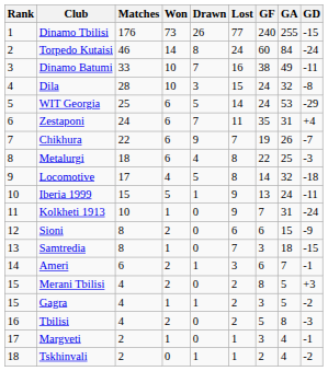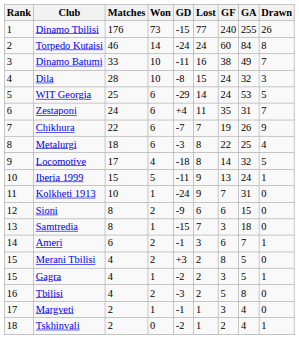 <table class="sortable wikitable plainrowheaders" |}>
 <tr>
 <th>Rank</th>
 <th>Club</th>
 <th>Matches</th>
 <th>Won</th>
-<th>Drawn</th>
+<th>GD</th>
 <th>Lost</th>
 <th>GF</th>
 <th>GA</th>
-<th>GD</th>
+<th>Drawn</th>
 </tr>
 <tr>
 <td>1</td>
 <td><a href='#'>Dinamo Tbilisi</a></td>
 <td>176</td>
 <td>73</td>
-<td>26</td>
+<td>-15</td>
 <td>77</td>
 <td>240</td>
 <td>255</td>
-<td>-15</td>
+<td>26</td>
 </tr>
 <tr>
 <td>2</td>
 <td><a href='#'>Torpedo Kutaisi</a></td>
 <td>46</td>
 <td>14</td>
-<td>8</td>
+<td>-24</td>
 <td>24</td>
 <td>60</td>
 <td>84</td>
-<td>-24</td>
+<td>8</td>
 </tr>
 <tr>
 <td>3</td>
 <td><a href='#'>Dinamo Batumi</a></td>
 <td>33</td>
 <td>10</td>
-<td>7</td>
+<td>-11</td>
 <td>16</td>
 <td>38</td>
 <td>49</td>
-<td>-11</td>
+<td>7</td>
 </tr>
 <tr>
 <td>4</td>
 <td><a href='#'>Dila</a></td>
 <td>28</td>
 <td>10</td>
-<td>3</td>
+<td>-8</td>
 <td>15</td>
 <td>24</td>
 <td>32</td>
-<td>-8</td>
+<td>3</td>
 </tr>
 <tr>
 <td>5</td>
 <td><a href='#'>WIT Georgia</a></td>
 <td>25</td>
 <td>6</td>
-<td>5</td>
+<td>-29</td>
 <td>14</td>
 <td>24</td>
 <td>53</td>
-<td>-29</td>
+<td>5</td>
 </tr>
 <tr>
 <td>6</td>
 <td><a href='#'>Zestaponi</a></td>
 <td>24</td>
 <td>6</td>
-<td>7</td>
+<td>+4</td>
 <td>11</td>
 <td>35</td>
 <td>31</td>
-<td>+4</td>
+<td>7</td>
 </tr>
 <tr>
 <td>7</td>
 <td><a href='#'>Chikhura</a></td>
 <td>22</td>
 <td>6</td>
-<td>9</td>
+<td>-7</td>
 <td>7</td>
 <td>19</td>
 <td>26</td>
-<td>-7</td>
+<td>9</td>
 </tr>
 <tr>
 <td>8</td>
 <td><a href='#'>Metalurgi</a></td>
 <td>18</td>
 <td>6</td>
-<td>4</td>
+<td>-3</td>
 <td>8</td>
 <td>22</td>
 <td>25</td>
-<td>-3</td>
+<td>4</td>
 </tr>
 <tr>
 <td>9</td>
 <td><a href='#'>Locomotive</a></td>
 <td>17</td>
 <td>4</td>
-<td>5</td>
+<td>-18</td>
 <td>8</td>
 <td>14</td>
 <td>32</td>
-<td>-18</td>
+<td>5</td>
 </tr>
 <tr>
 <td>10</td>
 <td><a href='#'>Iberia 1999</a></td>
 <td>15</td>
 <td>5</td>
-<td>1</td>
+<td>-11</td>
 <td>9</td>
 <td>13</td>
 <td>24</td>
-<td>-11</td>
+<td>1</td>
 </tr>
 <tr>
 <td>11</td>
 <td><a href='#'>Kolkheti 1913</a></td>
 <td>10</td>
 <td>1</td>
-<td>0</td>
+<td>-24</td>
 <td>9</td>
 <td>7</td>
 <td>31</td>
-<td>-24</td>
+<td>0</td>
 </tr>
 <tr>
 <td>12</td>
 <td><a href='#'>Sioni</a></td>
 <td>8</td>
 <td>2</td>
-<td>0</td>
+<td>-9</td>
 <td>6</td>
 <td>6</td>
 <td>15</td>
-<td>-9</td>
+<td>0</td>
 </tr>
 <tr>
 <td>13</td>
 <td><a href='#'>Samtredia</a></td>
 <td>8</td>
 <td>1</td>
-<td>0</td>
+<td>-15</td>
 <td>7</td>
 <td>3</td>
 <td>18</td>
-<td>-15</td>
+<td>0</td>
 </tr>
 <tr>
 <td>14</td>
 <td><a href='#'>Ameri</a></td>
 <td>6</td>
 <td>2</td>
-<td>1</td>
+<td>-1</td>
 <td>3</td>
 <td>6</td>
 <td>7</td>
-<td>-1</td>
+<td>1</td>
 </tr>
 <tr>
 <td>15</td>
 <td><a href='#'>Merani Tbilisi</a></td>
 <td>4</td>
 <td>2</td>
-<td>0</td>
+<td>+3</td>
 <td>2</td>
 <td>8</td>
 <td>5</td>
-<td>+3</td>
+<td>0</td>
 </tr>
 <tr>
 <td>15</td>
 <td><a href='#'>Gagra</a></td>
 <td>4</td>
 <td>1</td>
-<td>1</td>
+<td>-2</td>
 <td>2</td>
 <td>3</td>
 <td>5</td>
-<td>-2</td>
+<td>1</td>
 </tr>
 <tr>
 <td>16</td>
 <td><a href='#'>Tbilisi</a></td>
 <td>4</td>
 <td>2</td>
-<td>0</td>
+<td>-3</td>
 <td>2</td>
 <td>5</td>
 <td>8</td>
-<td>-3</td>
+<td>0</td>
 </tr>
 <tr>
 <td>17</td>
 <td><a href='#'>Margveti</a></td>
 <td>2</td>
 <td>1</td>
-<td>0</td>
+<td>-1</td>
 <td>1</td>
 <td>3</td>
 <td>4</td>
-<td>-1</td>
+<td>0</td>
 </tr>
 <tr>
 <td>18</td>
 <td><a href='#'>Tskhinvali</a></td>
 <td>2</td>
 <td>0</td>
-<td>1</td>
+<td>-2</td>
 <td>1</td>
 <td>2</td>
 <td>4</td>
-<td>-2</td>
+<td>1</td>
 </tr>
 </table>
